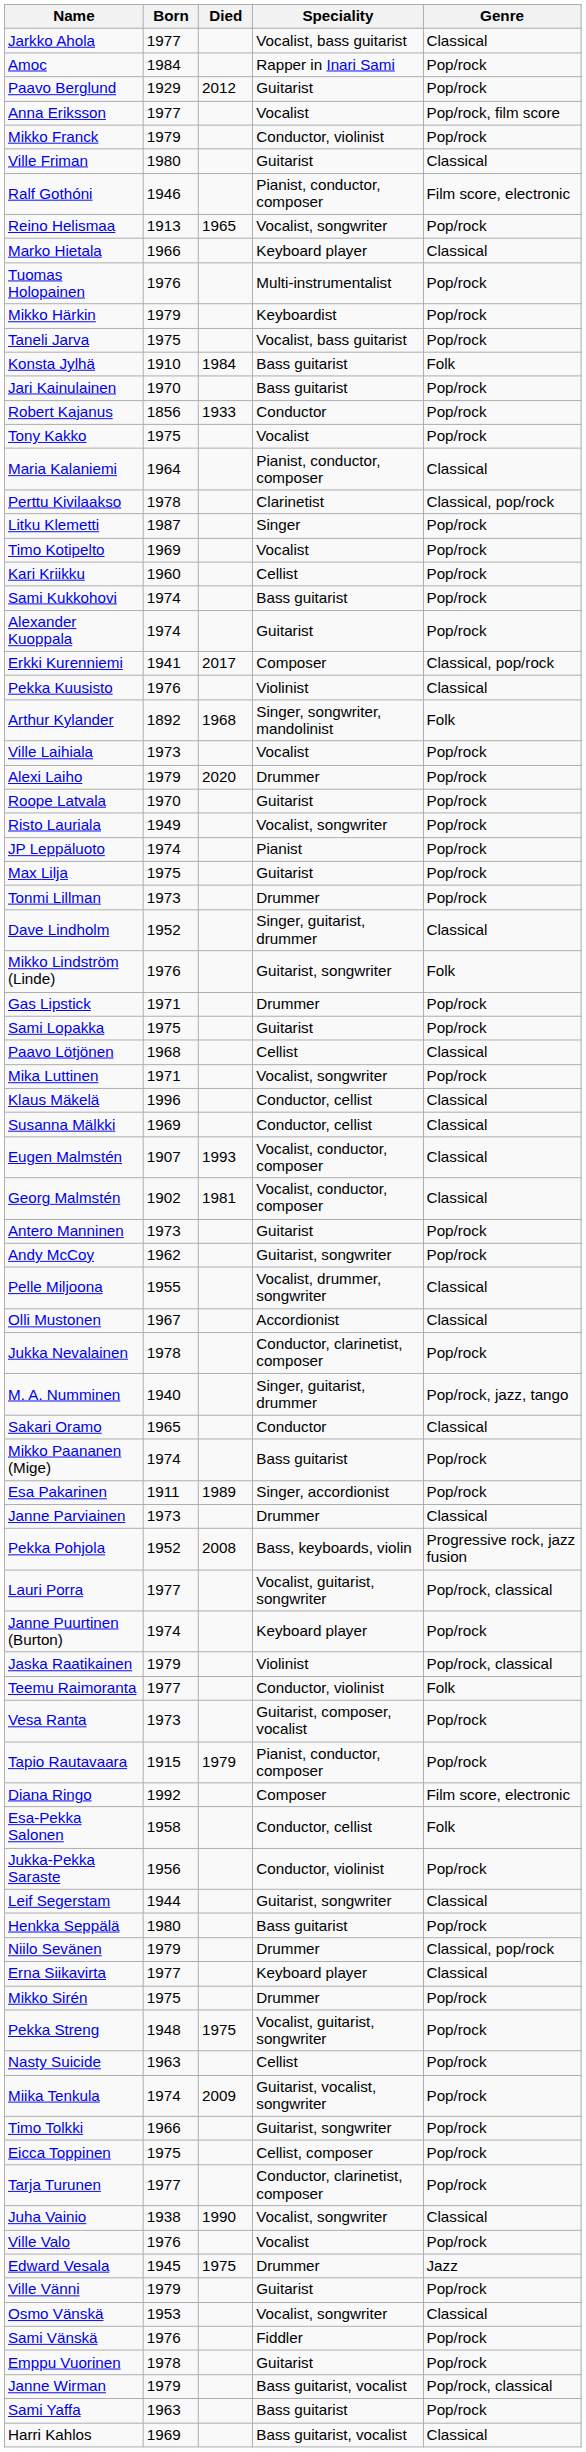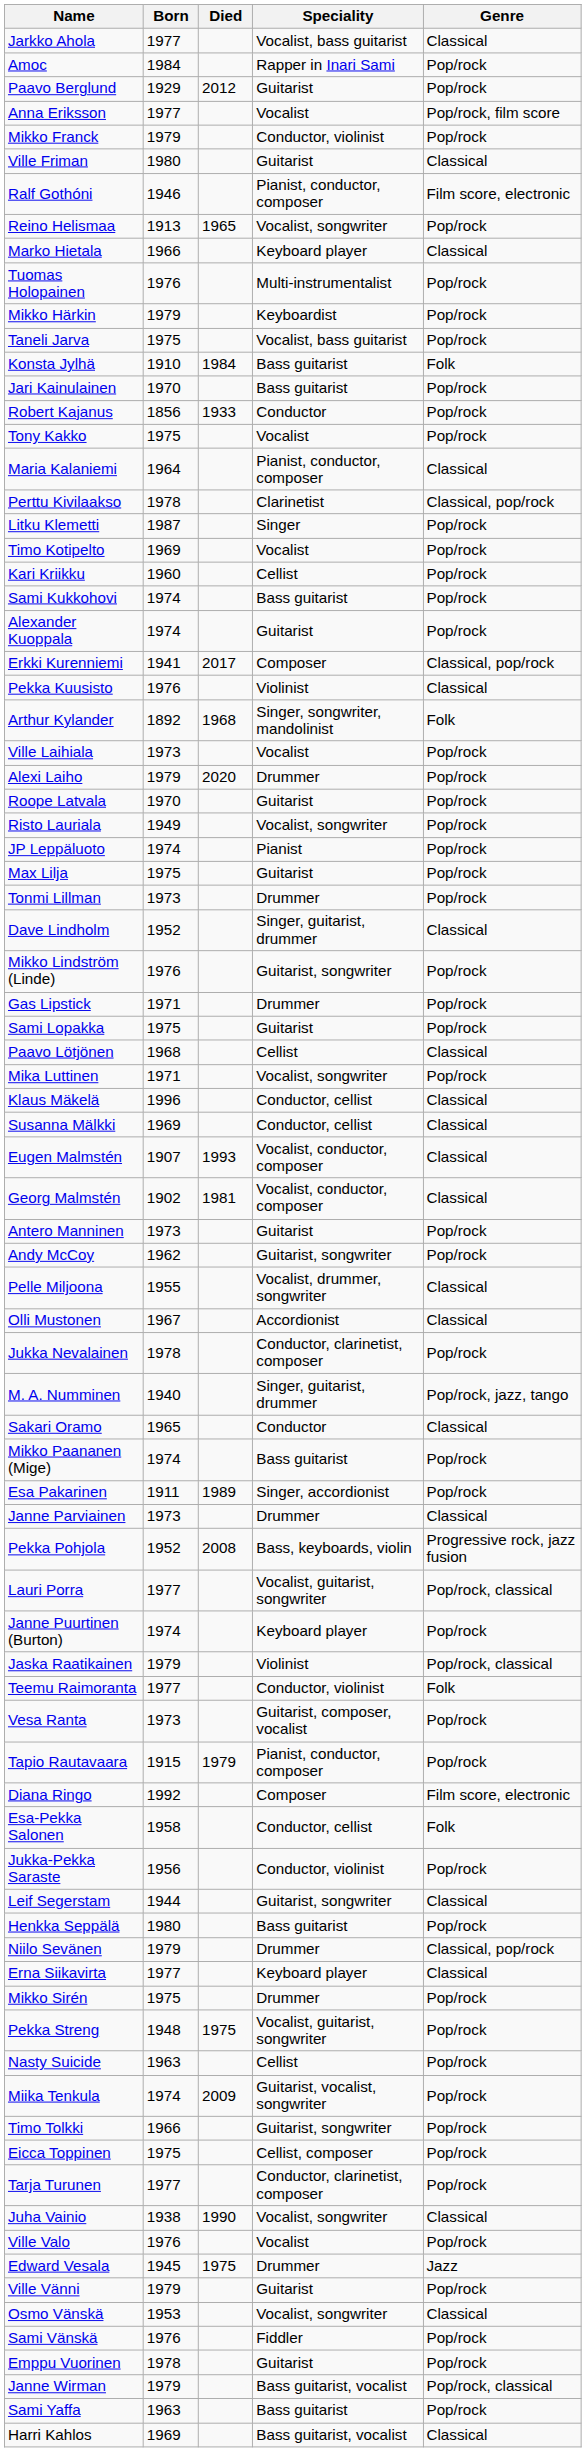 <table class="wikitable sortable" style="text-align: left;">
 <tr>
 <th style="width:16em;">Name</th>
 <th style="width:5em;">Born</th>
 <th style="width:5em;">Died</th>
 <th style="width:20em;">Speciality</th>
 <th style="width:20em;">Genre</th>
 </tr>
 <tr>
 <td data-sort-value="Ahola"><a href='#'>Jarkko Ahola</a></td>
 <td>1977</td>
 <td></td>
 <td>Vocalist, bass guitarist</td>
 <td>Classical</td>
 </tr>
 <tr>
 <td data-sort-value="Amoc"><a href='#'>Amoc</a></td>
 <td>1984</td>
 <td></td>
 <td>Rapper in <a href='#'>Inari Sami</a></td>
 <td>Pop/rock</td>
 </tr>
 <tr>
 <td data-sort-value="Berglund"><a href='#'>Paavo Berglund</a></td>
 <td>1929</td>
 <td>2012</td>
 <td>Guitarist</td>
 <td>Pop/rock</td>
 </tr>
 <tr>
 <td data-sort-value="Eriksson"><a href='#'>Anna Eriksson</a></td>
 <td>1977</td>
 <td></td>
 <td>Vocalist</td>
 <td>Pop/rock, film score</td>
 </tr>
 <tr>
 <td data-sort-value="Franck"><a href='#'>Mikko Franck</a></td>
 <td>1979</td>
 <td></td>
 <td>Conductor, violinist</td>
 <td>Pop/rock</td>
 </tr>
 <tr>
 <td data-sort-value="Friman"><a href='#'>Ville Friman</a></td>
 <td>1980</td>
 <td></td>
 <td>Guitarist</td>
 <td>Classical</td>
 </tr>
 <tr>
 <td data-sort-value="Gothóni"><a href='#'>Ralf Gothóni</a></td>
 <td>1946</td>
 <td></td>
 <td>Pianist, conductor, composer</td>
 <td>Film score, electronic</td>
 </tr>
 <tr>
 <td data-sort-value="Helismaa"><a href='#'>Reino Helismaa</a></td>
 <td>1913</td>
 <td>1965</td>
 <td>Vocalist, songwriter</td>
 <td>Pop/rock</td>
 </tr>
 <tr>
 <td data-sort-value="Hietala"><a href='#'>Marko Hietala</a></td>
 <td>1966</td>
 <td></td>
 <td>Keyboard player</td>
 <td>Classical</td>
 </tr>
 <tr>
 <td data-sort-value="Holopainen"><a href='#'>Tuomas Holopainen</a></td>
 <td>1976</td>
 <td></td>
 <td>Multi-instrumentalist</td>
 <td>Pop/rock</td>
 </tr>
 <tr>
 <td data-sort-value="Härkin"><a href='#'>Mikko Härkin</a></td>
 <td>1979</td>
 <td></td>
 <td>Keyboardist</td>
 <td>Pop/rock</td>
 </tr>
 <tr>
 <td data-sort-value="Jarva"><a href='#'>Taneli Jarva</a></td>
 <td>1975</td>
 <td></td>
 <td>Vocalist, bass guitarist</td>
 <td>Pop/rock</td>
 </tr>
 <tr>
 <td data-sort-value="Jylhä"><a href='#'>Konsta Jylhä</a></td>
 <td>1910</td>
 <td>1984</td>
 <td>Bass guitarist</td>
 <td>Folk</td>
 </tr>
 <tr>
 <td data-sort-value="Kainulainen"><a href='#'>Jari Kainulainen</a></td>
 <td>1970</td>
 <td></td>
 <td>Bass guitarist</td>
 <td>Pop/rock</td>
 </tr>
 <tr>
 <td data-sort-value="Kajanus"><a href='#'>Robert Kajanus</a></td>
 <td>1856</td>
 <td>1933</td>
 <td>Conductor</td>
 <td>Pop/rock</td>
 </tr>
 <tr>
 <td data-sort-value="Kakko"><a href='#'>Tony Kakko</a></td>
 <td>1975</td>
 <td></td>
 <td>Vocalist</td>
 <td>Pop/rock</td>
 </tr>
 <tr>
 <td data-sort-value="Kalaniemi"><a href='#'>Maria Kalaniemi</a></td>
 <td>1964</td>
 <td></td>
 <td>Pianist, conductor, composer</td>
 <td>Classical</td>
 </tr>
 <tr>
 <td data-sort-value="Kivilaakso"><a href='#'>Perttu Kivilaakso</a></td>
 <td>1978</td>
 <td></td>
 <td>Clarinetist</td>
 <td>Classical, pop/rock</td>
 </tr>
 <tr>
 <td><a href='#'>Litku Klemetti</a></td>
 <td>1987</td>
 <td></td>
 <td>Singer</td>
 <td>Pop/rock</td>
 </tr>
 <tr>
 <td data-sort-value="Kotipelto"><a href='#'>Timo Kotipelto</a></td>
 <td>1969</td>
 <td></td>
 <td>Vocalist</td>
 <td>Pop/rock</td>
 </tr>
 <tr>
 <td data-sort-value="Kriikku"><a href='#'>Kari Kriikku</a></td>
 <td>1960</td>
 <td></td>
 <td>Cellist</td>
 <td>Pop/rock</td>
 </tr>
 <tr>
 <td data-sort-value="Kukkohovi"><a href='#'>Sami Kukkohovi</a></td>
 <td>1974</td>
 <td></td>
 <td>Bass guitarist</td>
 <td>Pop/rock</td>
 </tr>
 <tr>
 <td data-sort-value="Kuoppala"><a href='#'>Alexander Kuoppala</a></td>
 <td>1974</td>
 <td></td>
 <td>Guitarist</td>
 <td>Pop/rock</td>
 </tr>
 <tr>
 <td data-sort-value="Kurenniemi"><a href='#'>Erkki Kurenniemi</a></td>
 <td>1941</td>
 <td>2017</td>
 <td>Composer</td>
 <td>Classical, pop/rock</td>
 </tr>
 <tr>
 <td data-sort-value="Kuusisto"><a href='#'>Pekka Kuusisto</a></td>
 <td>1976</td>
 <td></td>
 <td>Violinist</td>
 <td>Classical</td>
 </tr>
 <tr>
 <td data-sort-value="Kylander"><a href='#'>Arthur Kylander</a></td>
 <td>1892</td>
 <td>1968</td>
 <td>Singer, songwriter, mandolinist</td>
 <td>Folk</td>
 </tr>
 <tr>
 <td data-sort-value="Laihiala"><a href='#'>Ville Laihiala</a></td>
 <td>1973</td>
 <td></td>
 <td>Vocalist</td>
 <td>Pop/rock</td>
 </tr>
 <tr>
 <td data-sort-value="Laiho"><a href='#'>Alexi Laiho</a></td>
 <td>1979</td>
 <td>2020</td>
 <td>Drummer</td>
 <td>Pop/rock</td>
 </tr>
 <tr>
 <td data-sort-value="Latvala"><a href='#'>Roope Latvala</a></td>
 <td>1970</td>
 <td></td>
 <td>Guitarist</td>
 <td>Pop/rock</td>
 </tr>
 <tr>
 <td data-sort-value="Lauriala"><a href='#'>Risto Lauriala</a></td>
 <td>1949</td>
 <td></td>
 <td>Vocalist, songwriter</td>
 <td>Pop/rock</td>
 </tr>
 <tr>
 <td data-sort-value="Leppäluoto"><a href='#'>JP Leppäluoto</a></td>
 <td>1974</td>
 <td></td>
 <td>Pianist</td>
 <td>Pop/rock</td>
 </tr>
 <tr>
 <td data-sort-value="Lilja"><a href='#'>Max Lilja</a></td>
 <td>1975</td>
 <td></td>
 <td>Guitarist</td>
 <td>Pop/rock</td>
 </tr>
 <tr>
 <td data-sort-value="Lillman"><a href='#'>Tonmi Lillman</a></td>
 <td>1973</td>
 <td></td>
 <td>Drummer</td>
 <td>Pop/rock</td>
 </tr>
 <tr>
 <td data-sort-value="Lindholm"><a href='#'>Dave Lindholm</a></td>
 <td>1952</td>
 <td></td>
 <td>Singer, guitarist, drummer</td>
 <td>Classical</td>
 </tr>
 <tr>
 <td data-sort-value="Lindström"><a href='#'>Mikko Lindström</a> (Linde)</td>
 <td>1976</td>
 <td></td>
 <td>Guitarist, songwriter</td>
-<td>Folk</td>
+<td>Pop/rock</td>
 </tr>
 <tr>
 <td data-sort-value="Karppinen"><a href='#'>Gas Lipstick</a></td>
 <td>1971</td>
 <td></td>
 <td>Drummer</td>
 <td>Pop/rock</td>
 </tr>
 <tr>
 <td data-sort-value="Lopakka"><a href='#'>Sami Lopakka</a></td>
 <td>1975</td>
 <td></td>
 <td>Guitarist</td>
 <td>Pop/rock</td>
 </tr>
 <tr>
 <td data-sort-value="Lötjönen"><a href='#'>Paavo Lötjönen</a></td>
 <td>1968</td>
 <td></td>
 <td>Cellist</td>
 <td>Classical</td>
 </tr>
 <tr>
 <td data-sort-value="Luttinen"><a href='#'>Mika Luttinen</a></td>
 <td>1971</td>
 <td></td>
 <td>Vocalist, songwriter</td>
 <td>Pop/rock</td>
 </tr>
 <tr>
 <td data-sort-value="Makela"><a href='#'>Klaus Mäkelä</a></td>
 <td>1996</td>
 <td></td>
 <td>Conductor, cellist</td>
 <td>Classical</td>
 </tr>
 <tr>
 <td data-sort-value="Mälkki"><a href='#'>Susanna Mälkki</a></td>
 <td>1969</td>
 <td></td>
 <td>Conductor, cellist</td>
 <td>Classical</td>
 </tr>
 <tr>
 <td data-sort-value="Malmstén"><a href='#'>Eugen Malmstén</a></td>
 <td>1907</td>
 <td>1993</td>
 <td>Vocalist, conductor, composer</td>
 <td>Classical</td>
 </tr>
 <tr>
 <td data-sort-value="Malmstén"><a href='#'>Georg Malmstén</a></td>
 <td>1902</td>
 <td>1981</td>
 <td>Vocalist, conductor, composer</td>
 <td>Classical</td>
 </tr>
 <tr>
 <td data-sort-value="Manninen"><a href='#'>Antero Manninen</a></td>
 <td>1973</td>
 <td></td>
 <td>Guitarist</td>
 <td>Pop/rock</td>
 </tr>
 <tr>
 <td data-sort-value="McCoy"><a href='#'>Andy McCoy</a></td>
 <td>1962</td>
 <td></td>
 <td>Guitarist, songwriter</td>
 <td>Pop/rock</td>
 </tr>
 <tr>
 <td data-sort-value="Miljoona"><a href='#'>Pelle Miljoona</a></td>
 <td>1955</td>
 <td></td>
 <td>Vocalist, drummer, songwriter</td>
 <td>Classical</td>
 </tr>
 <tr>
 <td data-sort-value="Mustonen"><a href='#'>Olli Mustonen</a></td>
 <td>1967</td>
 <td></td>
 <td>Accordionist</td>
 <td>Classical</td>
 </tr>
 <tr>
 <td data-sort-value="Nevalainen"><a href='#'>Jukka Nevalainen</a></td>
 <td>1978</td>
 <td></td>
 <td>Conductor, clarinetist, composer</td>
 <td>Pop/rock</td>
 </tr>
 <tr>
 <td data-sort-value="Numminen"><a href='#'>M. A. Numminen</a></td>
 <td>1940</td>
 <td></td>
 <td>Singer, guitarist, drummer</td>
 <td>Pop/rock, jazz, tango</td>
 </tr>
 <tr>
 <td data-sort-value="Oramo"><a href='#'>Sakari Oramo</a></td>
 <td>1965</td>
 <td></td>
 <td>Conductor</td>
 <td>Classical</td>
 </tr>
 <tr>
 <td data-sort-value="Paananen"><a href='#'>Mikko Paananen</a> (Mige)</td>
 <td>1974</td>
 <td></td>
 <td>Bass guitarist</td>
 <td>Pop/rock</td>
 </tr>
 <tr>
 <td data-sort-value="Pakarinen"><a href='#'>Esa Pakarinen</a></td>
 <td>1911</td>
 <td>1989</td>
 <td>Singer, accordionist</td>
 <td>Pop/rock</td>
 </tr>
 <tr>
 <td data-sort-value="Parviainen"><a href='#'>Janne Parviainen</a></td>
 <td>1973</td>
 <td></td>
 <td>Drummer</td>
 <td>Classical</td>
 </tr>
 <tr>
 <td data-sort-value="Pohjola"><a href='#'>Pekka Pohjola</a></td>
 <td>1952</td>
 <td>2008</td>
 <td>Bass, keyboards, violin</td>
 <td>Progressive rock, jazz fusion</td>
 </tr>
 <tr>
 <td data-sort-value="Porra"><a href='#'>Lauri Porra</a></td>
 <td>1977</td>
 <td></td>
 <td>Vocalist, guitarist, songwriter</td>
 <td>Pop/rock, classical</td>
 </tr>
 <tr>
 <td data-sort-value="Puurtinen"><a href='#'>Janne Puurtinen</a> (Burton)</td>
 <td>1974</td>
 <td></td>
 <td>Keyboard player</td>
 <td>Pop/rock</td>
 </tr>
 <tr>
 <td data-sort-value="Raatikainen"><a href='#'>Jaska Raatikainen</a></td>
 <td>1979</td>
 <td></td>
 <td>Violinist</td>
 <td>Pop/rock, classical</td>
 </tr>
 <tr>
 <td data-sort-value="Raimoranta"><a href='#'>Teemu Raimoranta</a></td>
 <td>1977</td>
 <td></td>
 <td>Conductor, violinist</td>
 <td>Folk</td>
 </tr>
 <tr>
 <td data-sort-value="Ranta"><a href='#'>Vesa Ranta</a></td>
 <td>1973</td>
 <td></td>
 <td>Guitarist, composer, vocalist</td>
 <td>Pop/rock</td>
 </tr>
 <tr>
 <td data-sort-value="Rautavaara"><a href='#'>Tapio Rautavaara</a></td>
 <td>1915</td>
 <td>1979</td>
 <td>Pianist, conductor, composer</td>
 <td>Pop/rock</td>
 </tr>
 <tr>
 <td data-sort-value="Ringo"><a href='#'>Diana Ringo</a></td>
 <td>1992</td>
 <td></td>
 <td>Composer</td>
 <td>Film score, electronic</td>
 </tr>
 <tr>
 <td data-sort-value="Salonen E"><a href='#'>Esa-Pekka Salonen</a></td>
 <td>1958</td>
 <td></td>
 <td>Conductor, cellist</td>
 <td>Folk</td>
 </tr>
 <tr>
 <td data-sort-value="Saraste"><a href='#'>Jukka-Pekka Saraste</a></td>
 <td>1956</td>
 <td></td>
 <td>Conductor, violinist</td>
 <td>Pop/rock</td>
 </tr>
 <tr>
 <td data-sort-value="Segerstam"><a href='#'>Leif Segerstam</a></td>
 <td>1944</td>
 <td></td>
 <td>Guitarist, songwriter</td>
 <td>Classical</td>
 </tr>
 <tr>
 <td data-sort-value="Seppälä"><a href='#'>Henkka Seppälä</a></td>
 <td>1980</td>
 <td></td>
 <td>Bass guitarist</td>
 <td>Pop/rock</td>
 </tr>
 <tr>
 <td data-sort-value="Sevänen"><a href='#'>Niilo Sevänen</a></td>
 <td>1979</td>
 <td></td>
 <td>Drummer</td>
 <td>Classical, pop/rock</td>
 </tr>
 <tr>
 <td data-sort-value="Siikavirta"><a href='#'>Erna Siikavirta</a></td>
 <td>1977</td>
 <td></td>
 <td>Keyboard player</td>
 <td>Classical</td>
 </tr>
 <tr>
 <td data-sort-value="Sirén"><a href='#'>Mikko Sirén</a></td>
 <td>1975</td>
 <td></td>
 <td>Drummer</td>
 <td>Pop/rock</td>
 </tr>
 <tr>
 <td data-sort-value="Streng"><a href='#'>Pekka Streng</a></td>
 <td>1948</td>
 <td>1975</td>
 <td>Vocalist, guitarist, songwriter</td>
 <td>Pop/rock</td>
 </tr>
 <tr>
 <td data-sort-value="Suicide"><a href='#'>Nasty Suicide</a></td>
 <td>1963</td>
 <td></td>
 <td>Cellist</td>
 <td>Pop/rock</td>
 </tr>
 <tr>
 <td data-sort-value="Tenkula"><a href='#'>Miika Tenkula</a></td>
 <td>1974</td>
 <td>2009</td>
 <td>Guitarist, vocalist, songwriter</td>
 <td>Pop/rock</td>
 </tr>
 <tr>
 <td data-sort-value="Tolkki"><a href='#'>Timo Tolkki</a></td>
 <td>1966</td>
 <td></td>
 <td>Guitarist, songwriter</td>
 <td>Pop/rock</td>
 </tr>
 <tr>
 <td data-sort-value="Toppinen"><a href='#'>Eicca Toppinen</a></td>
 <td>1975</td>
 <td></td>
 <td>Cellist, composer</td>
 <td>Pop/rock</td>
 </tr>
 <tr>
 <td data-sort-value="Turunen"><a href='#'>Tarja Turunen</a></td>
 <td>1977</td>
 <td></td>
 <td>Conductor, clarinetist, composer</td>
 <td>Pop/rock</td>
 </tr>
 <tr>
 <td data-sort-value="Vainio"><a href='#'>Juha Vainio</a></td>
 <td>1938</td>
 <td>1990</td>
 <td>Vocalist, songwriter</td>
 <td>Classical</td>
 </tr>
 <tr>
 <td data-sort-value="Valo"><a href='#'>Ville Valo</a></td>
 <td>1976</td>
 <td></td>
 <td>Vocalist</td>
 <td>Pop/rock</td>
 </tr>
 <tr>
 <td data-sort-value="Vesala"><a href='#'>Edward Vesala</a></td>
 <td>1945</td>
 <td>1975</td>
 <td>Drummer</td>
 <td>Jazz</td>
 </tr>
 <tr>
 <td data-sort-value="Vänni"><a href='#'>Ville Vänni</a></td>
 <td>1979</td>
 <td></td>
 <td>Guitarist</td>
 <td>Pop/rock</td>
 </tr>
 <tr>
 <td data-sort-value="Vänskä"><a href='#'>Osmo Vänskä</a></td>
 <td>1953</td>
 <td></td>
 <td>Vocalist, songwriter</td>
 <td>Classical</td>
 </tr>
 <tr>
 <td data-sort-value="Vänskä"><a href='#'>Sami Vänskä</a></td>
 <td>1976</td>
 <td></td>
 <td>Fiddler</td>
 <td>Pop/rock</td>
 </tr>
 <tr>
 <td data-sort-value="Vuorinen"><a href='#'>Emppu Vuorinen</a></td>
 <td>1978</td>
 <td></td>
 <td>Guitarist</td>
 <td>Pop/rock</td>
 </tr>
 <tr>
 <td data-sort-value="Wirman"><a href='#'>Janne Wirman</a></td>
 <td>1979</td>
 <td></td>
 <td>Bass guitarist, vocalist</td>
 <td>Pop/rock, classical</td>
 </tr>
 <tr>
 <td data-sort-value="Yaffa"><a href='#'>Sami Yaffa</a></td>
 <td>1963</td>
 <td></td>
 <td>Bass guitarist</td>
 <td>Pop/rock</td>
 </tr>
 <tr>
 <td>Harri Kahlos</td>
 <td>1969</td>
 <td></td>
 <td>Bass guitarist, vocalist</td>
 <td>Classical</td>
 </tr>
 </table>
